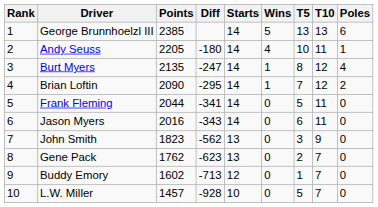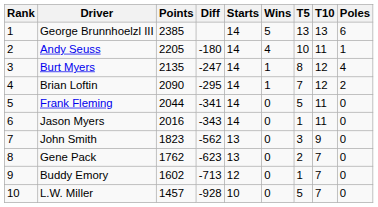 <table class="wikitable">
 <tr>
 <th>Rank</th>
 <th>Driver</th>
 <th>Points</th>
 <th>Diff</th>
 <th>Starts</th>
 <th>Wins</th>
 <th>T5</th>
 <th>T10</th>
 <th>Poles</th>
 </tr>
 <tr>
 <td>1</td>
 <td>George Brunnhoelzl III</td>
 <td>2385</td>
 <td></td>
 <td>14</td>
 <td>5</td>
 <td>13</td>
 <td>13</td>
 <td>6</td>
 </tr>
 <tr>
 <td>2</td>
 <td><a href='#'>Andy Seuss</a></td>
 <td>2205</td>
 <td>-180</td>
 <td>14</td>
 <td>4</td>
 <td>10</td>
 <td>11</td>
 <td>1</td>
 </tr>
 <tr>
 <td>3</td>
 <td><a href='#'>Burt Myers</a></td>
 <td>2135</td>
 <td>-247</td>
 <td>14</td>
 <td>1</td>
 <td>8</td>
 <td>12</td>
 <td>4</td>
 </tr>
 <tr>
 <td>4</td>
 <td>Brian Loftin</td>
 <td>2090</td>
 <td>-295</td>
 <td>14</td>
 <td>1</td>
 <td>7</td>
 <td>12</td>
 <td>2</td>
 </tr>
 <tr>
 <td>5</td>
 <td><a href='#'>Frank Fleming</a></td>
 <td>2044</td>
 <td>-341</td>
 <td>14</td>
 <td>0</td>
 <td>5</td>
 <td>11</td>
 <td>0</td>
 </tr>
 <tr>
 <td>6</td>
 <td>Jason Myers</td>
 <td>2016</td>
 <td>-343</td>
 <td>14</td>
 <td>0</td>
-<td>6</td>
+<td>1</td>
 <td>11</td>
 <td>0</td>
 </tr>
 <tr>
 <td>7</td>
 <td>John Smith</td>
 <td>1823</td>
 <td>-562</td>
 <td>13</td>
 <td>0</td>
 <td>3</td>
 <td>9</td>
 <td>0</td>
 </tr>
 <tr>
 <td>8</td>
 <td>Gene Pack</td>
 <td>1762</td>
 <td>-623</td>
 <td>13</td>
 <td>0</td>
 <td>2</td>
 <td>7</td>
 <td>0</td>
 </tr>
 <tr>
 <td>9</td>
 <td>Buddy Emory</td>
 <td>1602</td>
 <td>-713</td>
 <td>12</td>
 <td>0</td>
 <td>1</td>
 <td>7</td>
 <td>0</td>
 </tr>
 <tr>
 <td>10</td>
 <td>L.W. Miller</td>
 <td>1457</td>
 <td>-928</td>
 <td>10</td>
 <td>0</td>
 <td>5</td>
 <td>7</td>
 <td>0</td>
 </tr>
 </table>
